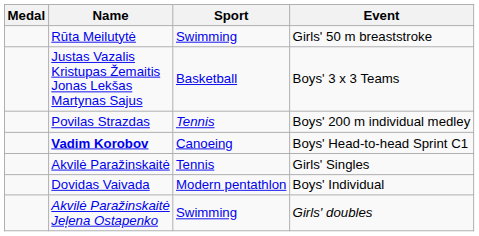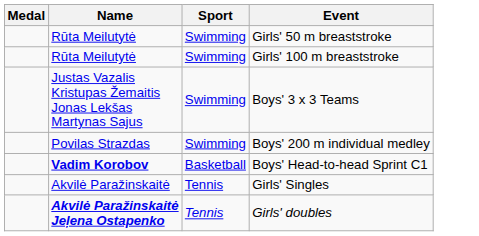 <table class="wikitable sortable" style="font-size:90%">
 <tr>
 <th>Medal</th>
 <th>Name</th>
 <th>Sport</th>
 <th>Event</th>
 </tr>
 <tr>
 <td></td>
 <td><a href='#'>Rūta Meilutytė</a></td>
 <td><a href='#'>Swimming</a></td>
 <td>Girls' 50 m breaststroke</td>
 </tr>
 <tr>
 <td></td>
+<td><a href='#'>Rūta Meilutytė</a></td>
+<td><a href='#'>Swimming</a></td>
+<td>Girls' 100 m breaststroke</td>
+</tr>
+<tr>
+<td></td>
 <td><a href='#'>Justas Vazalis</a><br><a href='#'>Kristupas Žemaitis</a><br><a href='#'>Jonas Lekšas</a><br><a href='#'>Martynas Sajus</a></td>
-<td><a href='#'>Basketball</a></td>
+<td><a href='#'>Swimming</a></td>
 <td>Boys' 3 x 3 Teams</td>
 </tr>
 <tr>
 <td></td>
 <td><a href='#'>Povilas Strazdas</a></td>
-<td><em><a href='#'>Tennis</a></em></td>
+<td><a href='#'>Swimming</a></td>
 <td>Boys' 200 m individual medley</td>
 </tr>
 <tr>
 <td></td>
 <td><strong><a href='#'>Vadim Korobov</a></strong></td>
-<td><a href='#'>Canoeing</a></td>
+<td><a href='#'>Basketball</a></td>
 <td>Boys' Head-to-head Sprint C1</td>
 </tr>
 <tr>
 <td></td>
 <td><a href='#'>Akvilė Paražinskaitė</a></td>
 <td><a href='#'>Tennis</a></td>
 <td>Girls' Singles</td>
 </tr>
 <tr>
-<td></td>
-<td><a href='#'>Dovidas Vaivada</a></td>
-<td><a href='#'>Modern pentathlon</a></td>
-<td>Boys' Individual</td>
-</tr>
-<tr>
 <td><em></em></td>
-<td><em> <a href='#'>Akvilė Paražinskaitė</a></em> <br> <em> <a href='#'>Jeļena Ostapenko</a></em></td>
-<td><a href='#'>Swimming</a></td>
+<td><strong><em> <a href='#'>Akvilė Paražinskaitė</a></em> <br> <em> <a href='#'>Jeļena Ostapenko</a></em></strong></td>
+<td><em><a href='#'>Tennis</a></em></td>
 <td><em>Girls' doubles</em></td>
 </tr>
 </table>
